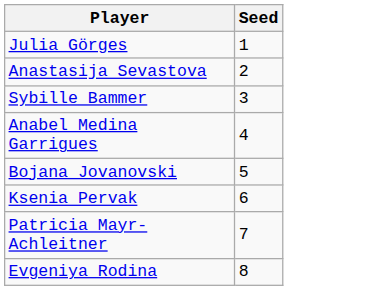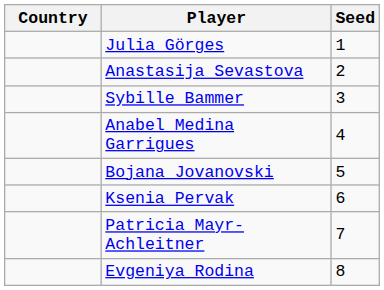 <table class="sortable wikitable">
 <tr>
+<th width="70">Country</th>
 <th width="175">Player</th>
 <th>Seed</th>
 </tr>
 <tr>
+<td></td>
 <td><a href='#'>Julia Görges</a></td>
 <td>1</td>
 </tr>
 <tr>
+<td></td>
 <td><a href='#'>Anastasija Sevastova</a></td>
 <td>2</td>
 </tr>
 <tr>
+<td></td>
 <td><a href='#'>Sybille Bammer</a></td>
 <td>3</td>
 </tr>
 <tr>
+<td></td>
 <td><a href='#'>Anabel Medina Garrigues</a></td>
 <td>4</td>
 </tr>
 <tr>
+<td></td>
 <td><a href='#'>Bojana Jovanovski</a></td>
 <td>5</td>
 </tr>
 <tr>
+<td></td>
 <td><a href='#'>Ksenia Pervak</a></td>
 <td>6</td>
 </tr>
 <tr>
+<td></td>
 <td><a href='#'>Patricia Mayr-Achleitner</a></td>
 <td>7</td>
 </tr>
 <tr>
+<td></td>
 <td><a href='#'>Evgeniya Rodina</a></td>
 <td>8</td>
 </tr>
 </table>
